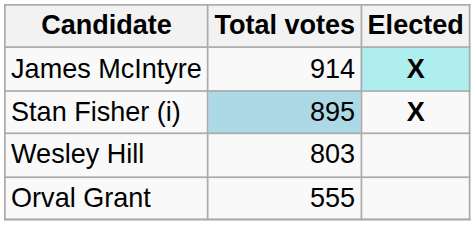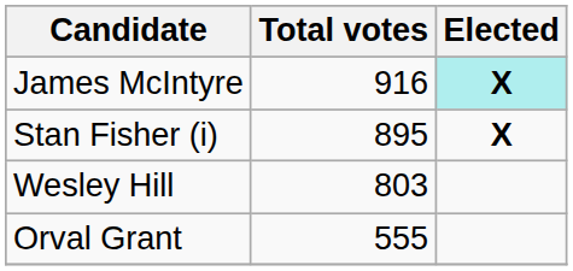 <table class="wikitable">
 <tr bgcolor="#EEEEEE">
 <th align="left">Candidate</th>
 <th align="right">Total votes</th>
 <th align="right">Elected</th>
 </tr>
 <tr>
 <td align="left">James McIntyre</td>
-<td align="right">914</td>
+<td align="right">916</td>
 <td align="center" style="background: paleturquoise;"><strong>X</strong></td>
 </tr>
 <tr>
 <td align="left">Stan Fisher (i)</td>
-<td align="right" style="background: lightblue;">895</td>
+<td align="right">895</td>
 <td align="center"><strong>X</strong></td>
 </tr>
 <tr>
 <td align="left">Wesley Hill</td>
 <td align="right">803</td>
 <td align="right"></td>
 </tr>
 <tr>
 <td align="left">Orval Grant</td>
 <td align="right">555</td>
 <td align="right"></td>
 </tr>
 <tr>
 </tr>
 </table>
